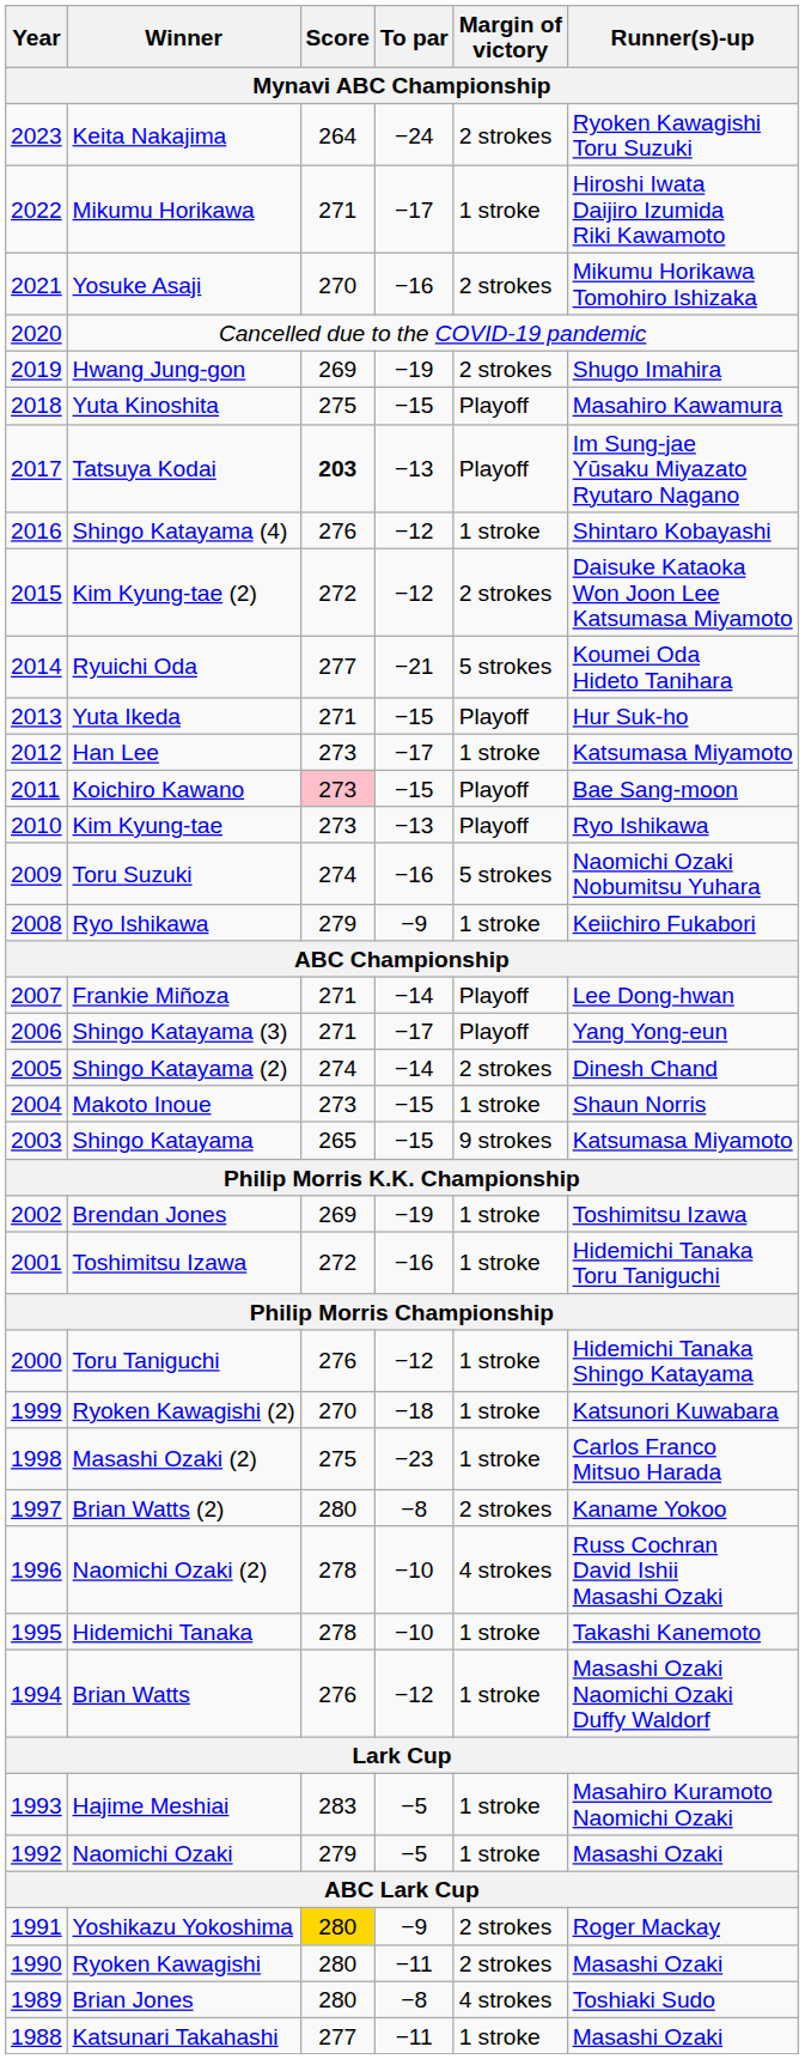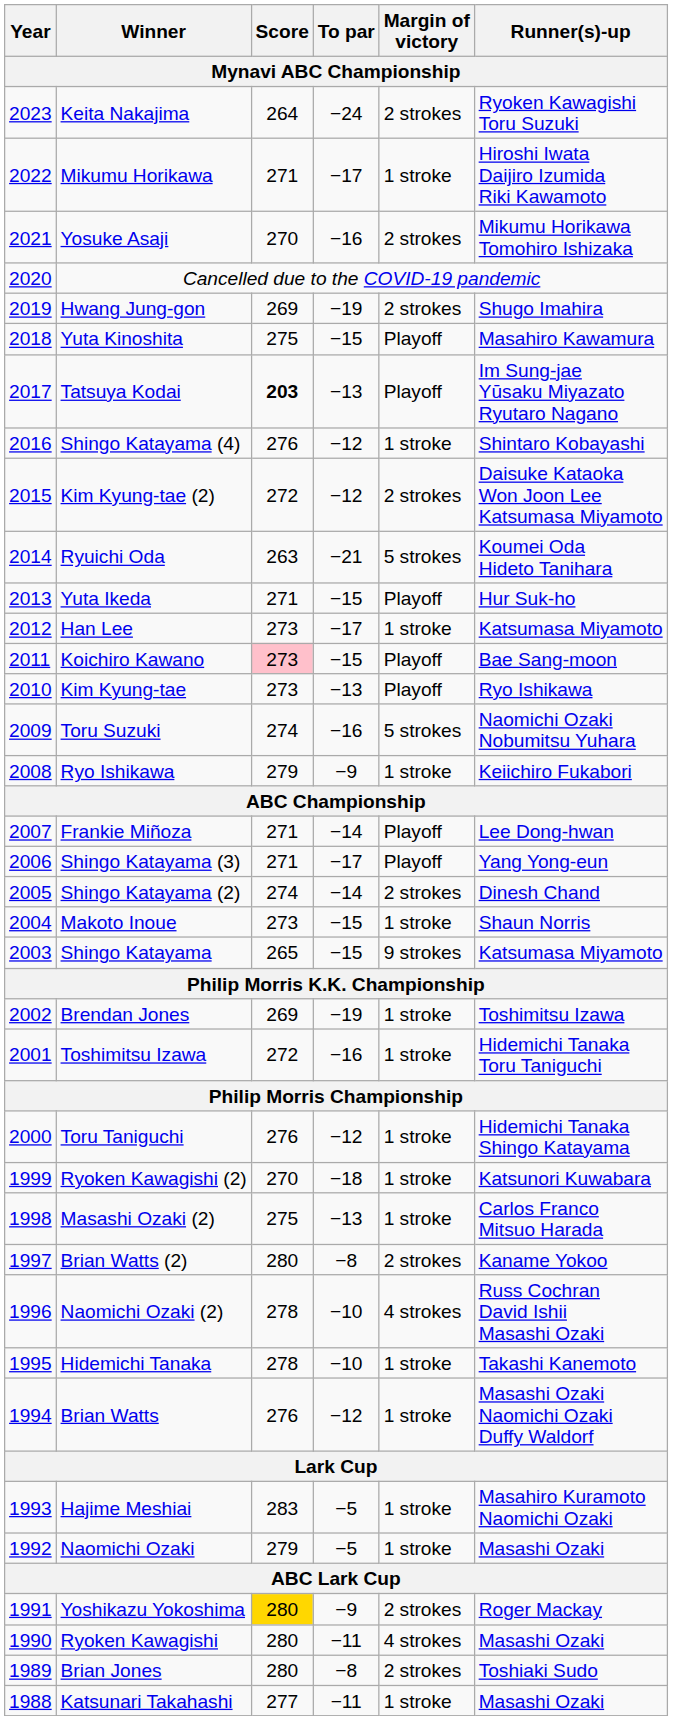 <table class=wikitable style="font-size:95%">
 <tr>
 <th>Year</th>
 <th>Winner</th>
 <th>Score</th>
 <th>To par</th>
 <th>Margin of<br>victory</th>
 <th>Runner(s)-up</th>
 </tr>
 <tr>
 <th colspan=6>Mynavi ABC Championship</th>
 </tr>
 <tr>
 <td><a href='#'>2023</a></td>
 <td> <a href='#'>Keita Nakajima</a></td>
 <td align=center>264</td>
 <td align=center>−24</td>
 <td>2 strokes</td>
 <td> <a href='#'>Ryoken Kawagishi</a><br> <a href='#'>Toru Suzuki</a></td>
 </tr>
 <tr>
 <td><a href='#'>2022</a></td>
 <td> <a href='#'>Mikumu Horikawa</a></td>
 <td align=center>271</td>
 <td align=center>−17</td>
 <td>1 stroke</td>
 <td> <a href='#'>Hiroshi Iwata</a><br> <a href='#'>Daijiro Izumida</a><br> <a href='#'>Riki Kawamoto</a></td>
 </tr>
 <tr>
 <td><a href='#'>2021</a></td>
 <td> <a href='#'>Yosuke Asaji</a></td>
 <td align=center>270</td>
 <td align=center>−16</td>
 <td>2 strokes</td>
 <td> <a href='#'>Mikumu Horikawa</a><br> <a href='#'>Tomohiro Ishizaka</a></td>
 </tr>
 <tr>
 <td><a href='#'>2020</a></td>
 <td colspan="5" align=center><em>Cancelled due to the <a href='#'>COVID-19 pandemic</a></em></td>
 </tr>
 <tr>
 <td><a href='#'>2019</a></td>
 <td> <a href='#'>Hwang Jung-gon</a></td>
 <td align=center>269</td>
 <td align=center>−19</td>
 <td>2 strokes</td>
 <td> <a href='#'>Shugo Imahira</a></td>
 </tr>
 <tr>
 <td><a href='#'>2018</a></td>
 <td> <a href='#'>Yuta Kinoshita</a></td>
 <td align=center>275</td>
 <td align=center>−15</td>
 <td>Playoff</td>
 <td> <a href='#'>Masahiro Kawamura</a></td>
 </tr>
 <tr>
 <td><a href='#'>2017</a></td>
 <td> <a href='#'>Tatsuya Kodai</a></td>
 <td align=center><strong>203</strong></td>
 <td align=center>−13</td>
 <td>Playoff</td>
 <td> <a href='#'>Im Sung-jae</a><br> <a href='#'>Yūsaku Miyazato</a><br> <a href='#'>Ryutaro Nagano</a></td>
 </tr>
 <tr>
 <td><a href='#'>2016</a></td>
 <td> <a href='#'>Shingo Katayama</a> (4)</td>
 <td align=center>276</td>
 <td align=center>−12</td>
 <td>1 stroke</td>
 <td> <a href='#'>Shintaro Kobayashi</a></td>
 </tr>
 <tr>
 <td><a href='#'>2015</a></td>
 <td> <a href='#'>Kim Kyung-tae</a> (2)</td>
 <td align=center>272</td>
 <td align=center>−12</td>
 <td>2 strokes</td>
 <td> <a href='#'>Daisuke Kataoka</a><br> <a href='#'>Won Joon Lee</a><br> <a href='#'>Katsumasa Miyamoto</a></td>
 </tr>
 <tr>
 <td><a href='#'>2014</a></td>
 <td> <a href='#'>Ryuichi Oda</a></td>
-<td align=center>277</td>
+<td align=center>263</td>
 <td align=center>−21</td>
 <td>5 strokes</td>
 <td> <a href='#'>Koumei Oda</a><br> <a href='#'>Hideto Tanihara</a></td>
 </tr>
 <tr>
 <td><a href='#'>2013</a></td>
 <td> <a href='#'>Yuta Ikeda</a></td>
 <td align=center>271</td>
 <td align=center>−15</td>
 <td>Playoff</td>
 <td> <a href='#'>Hur Suk-ho</a></td>
 </tr>
 <tr>
 <td><a href='#'>2012</a></td>
 <td> <a href='#'>Han Lee</a></td>
 <td align=center>273</td>
 <td align=center>−17</td>
 <td>1 stroke</td>
 <td> <a href='#'>Katsumasa Miyamoto</a></td>
 </tr>
 <tr>
 <td><a href='#'>2011</a></td>
 <td> <a href='#'>Koichiro Kawano</a></td>
 <td align=center style="background: pink;">273</td>
 <td align=center>−15</td>
 <td>Playoff</td>
 <td> <a href='#'>Bae Sang-moon</a></td>
 </tr>
 <tr>
 <td><a href='#'>2010</a></td>
 <td> <a href='#'>Kim Kyung-tae</a></td>
 <td align=center>273</td>
 <td align=center>−13</td>
 <td>Playoff</td>
 <td> <a href='#'>Ryo Ishikawa</a></td>
 </tr>
 <tr>
 <td><a href='#'>2009</a></td>
 <td> <a href='#'>Toru Suzuki</a></td>
 <td align=center>274</td>
 <td align=center>−16</td>
 <td>5 strokes</td>
 <td> <a href='#'>Naomichi Ozaki</a><br> <a href='#'>Nobumitsu Yuhara</a></td>
 </tr>
 <tr>
 <td><a href='#'>2008</a></td>
 <td> <a href='#'>Ryo Ishikawa</a></td>
 <td align=center>279</td>
 <td align=center>−9</td>
 <td>1 stroke</td>
 <td> <a href='#'>Keiichiro Fukabori</a></td>
 </tr>
 <tr>
 <th colspan=6>ABC Championship</th>
 </tr>
 <tr>
 <td><a href='#'>2007</a></td>
 <td> <a href='#'>Frankie Miñoza</a></td>
 <td align=center>271</td>
 <td align=center>−14</td>
 <td>Playoff</td>
 <td> <a href='#'>Lee Dong-hwan</a></td>
 </tr>
 <tr>
 <td><a href='#'>2006</a></td>
 <td> <a href='#'>Shingo Katayama</a> (3)</td>
 <td align=center>271</td>
 <td align=center>−17</td>
 <td>Playoff</td>
 <td> <a href='#'>Yang Yong-eun</a></td>
 </tr>
 <tr>
 <td><a href='#'>2005</a></td>
 <td> <a href='#'>Shingo Katayama</a> (2)</td>
 <td align=center>274</td>
 <td align=center>−14</td>
 <td>2 strokes</td>
 <td> <a href='#'>Dinesh Chand</a></td>
 </tr>
 <tr>
 <td><a href='#'>2004</a></td>
 <td> <a href='#'>Makoto Inoue</a></td>
 <td align=center>273</td>
 <td align=center>−15</td>
 <td>1 stroke</td>
 <td> <a href='#'>Shaun Norris</a></td>
 </tr>
 <tr>
 <td><a href='#'>2003</a></td>
 <td> <a href='#'>Shingo Katayama</a></td>
 <td align=center>265</td>
 <td align=center>−15</td>
 <td>9 strokes</td>
 <td> <a href='#'>Katsumasa Miyamoto</a></td>
 </tr>
 <tr>
 <th colspan=6>Philip Morris K.K. Championship</th>
 </tr>
 <tr>
 <td><a href='#'>2002</a></td>
 <td> <a href='#'>Brendan Jones</a></td>
 <td align=center>269</td>
 <td align=center>−19</td>
 <td>1 stroke</td>
 <td> <a href='#'>Toshimitsu Izawa</a></td>
 </tr>
 <tr>
 <td><a href='#'>2001</a></td>
 <td> <a href='#'>Toshimitsu Izawa</a></td>
 <td align=center>272</td>
 <td align=center>−16</td>
 <td>1 stroke</td>
 <td> <a href='#'>Hidemichi Tanaka</a><br> <a href='#'>Toru Taniguchi</a></td>
 </tr>
 <tr>
 <th colspan=6>Philip Morris Championship</th>
 </tr>
 <tr>
 <td><a href='#'>2000</a></td>
 <td> <a href='#'>Toru Taniguchi</a></td>
 <td align=center>276</td>
 <td align=center>−12</td>
 <td>1 stroke</td>
 <td> <a href='#'>Hidemichi Tanaka</a><br> <a href='#'>Shingo Katayama</a></td>
 </tr>
 <tr>
 <td><a href='#'>1999</a></td>
 <td> <a href='#'>Ryoken Kawagishi</a> (2)</td>
 <td align=center>270</td>
 <td align=center>−18</td>
 <td>1 stroke</td>
 <td> <a href='#'>Katsunori Kuwabara</a></td>
 </tr>
 <tr>
 <td><a href='#'>1998</a></td>
 <td> <a href='#'>Masashi Ozaki</a> (2)</td>
 <td align=center>275</td>
-<td align=center>−23</td>
+<td align=center>−13</td>
 <td>1 stroke</td>
 <td> <a href='#'>Carlos Franco</a><br> <a href='#'>Mitsuo Harada</a></td>
 </tr>
 <tr>
 <td><a href='#'>1997</a></td>
 <td> <a href='#'>Brian Watts</a> (2)</td>
 <td align=center>280</td>
 <td align=center>−8</td>
 <td>2 strokes</td>
 <td> <a href='#'>Kaname Yokoo</a></td>
 </tr>
 <tr>
 <td><a href='#'>1996</a></td>
 <td> <a href='#'>Naomichi Ozaki</a> (2)</td>
 <td align=center>278</td>
 <td align=center>−10</td>
 <td>4 strokes</td>
 <td> <a href='#'>Russ Cochran</a><br> <a href='#'>David Ishii</a><br> <a href='#'>Masashi Ozaki</a></td>
 </tr>
 <tr>
 <td><a href='#'>1995</a></td>
 <td> <a href='#'>Hidemichi Tanaka</a></td>
 <td align=center>278</td>
 <td align=center>−10</td>
 <td>1 stroke</td>
 <td> <a href='#'>Takashi Kanemoto</a></td>
 </tr>
 <tr>
 <td><a href='#'>1994</a></td>
 <td> <a href='#'>Brian Watts</a></td>
 <td align=center>276</td>
 <td align=center>−12</td>
 <td>1 stroke</td>
 <td> <a href='#'>Masashi Ozaki</a><br> <a href='#'>Naomichi Ozaki</a><br> <a href='#'>Duffy Waldorf</a></td>
 </tr>
 <tr>
 <th colspan=6>Lark Cup</th>
 </tr>
 <tr>
 <td><a href='#'>1993</a></td>
 <td> <a href='#'>Hajime Meshiai</a></td>
 <td align=center>283</td>
 <td align=center>−5</td>
 <td>1 stroke</td>
 <td> <a href='#'>Masahiro Kuramoto</a><br> <a href='#'>Naomichi Ozaki</a></td>
 </tr>
 <tr>
 <td><a href='#'>1992</a></td>
 <td> <a href='#'>Naomichi Ozaki</a></td>
 <td align=center>279</td>
 <td align=center>−5</td>
 <td>1 stroke</td>
 <td> <a href='#'>Masashi Ozaki</a></td>
 </tr>
 <tr>
 <th colspan=6>ABC Lark Cup</th>
 </tr>
 <tr>
 <td><a href='#'>1991</a></td>
 <td> <a href='#'>Yoshikazu Yokoshima</a></td>
 <td align=center style="background: gold;">280</td>
 <td align=center>−9</td>
 <td>2 strokes</td>
 <td> <a href='#'>Roger Mackay</a></td>
 </tr>
 <tr>
 <td><a href='#'>1990</a></td>
 <td> <a href='#'>Ryoken Kawagishi</a></td>
 <td align=center>280</td>
 <td align=center>−11</td>
-<td>2 strokes</td>
+<td>4 strokes</td>
 <td> <a href='#'>Masashi Ozaki</a></td>
 </tr>
 <tr>
 <td><a href='#'>1989</a></td>
 <td> <a href='#'>Brian Jones</a></td>
 <td align=center>280</td>
 <td align=center>−8</td>
-<td>4 strokes</td>
+<td>2 strokes</td>
 <td> <a href='#'>Toshiaki Sudo</a></td>
 </tr>
 <tr>
 <td><a href='#'>1988</a></td>
 <td> <a href='#'>Katsunari Takahashi</a></td>
 <td align=center>277</td>
 <td align=center>−11</td>
 <td>1 stroke</td>
 <td> <a href='#'>Masashi Ozaki</a></td>
 </tr>
 </table>
